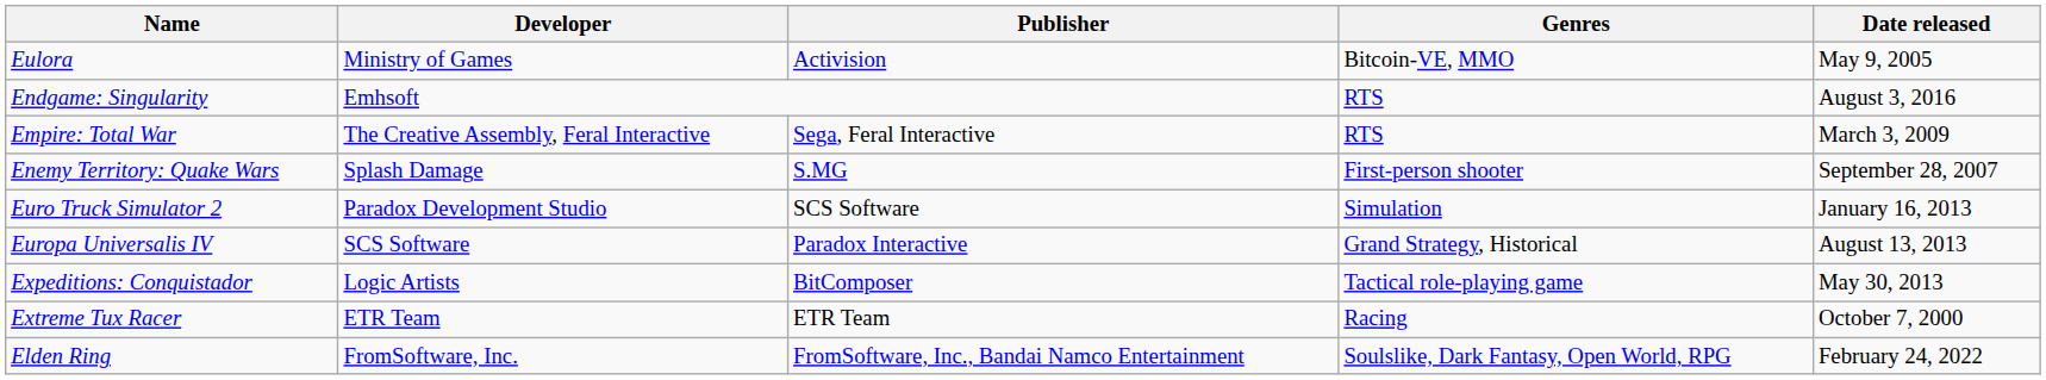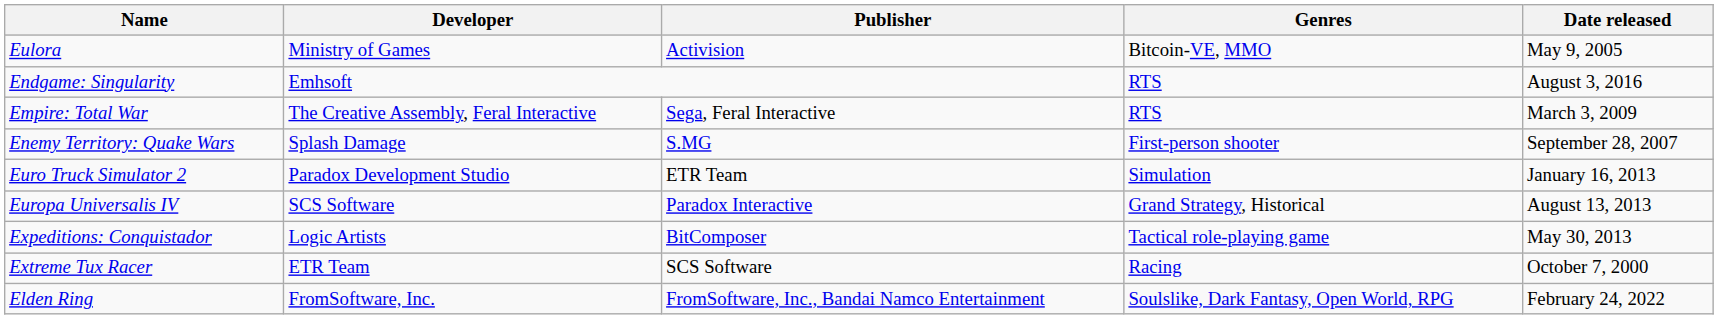 <table class="wikitable sortable" style="font-size:85%; width:98%">
 <tr>
 <th>Name</th>
 <th>Developer</th>
 <th>Publisher</th>
 <th>Genres</th>
 <th>Date released</th>
 </tr>
 <tr>
 <td><em><a href='#'>Eulora</a></em></td>
 <td><a href='#'>Ministry of Games</a></td>
 <td><a href='#'>Activision</a></td>
 <td>Bitcoin-<a href='#'>VE</a>, <a href='#'>MMO</a></td>
 <td>May 9, 2005</td>
 </tr>
 <tr>
 <td><em><a href='#'>Endgame: Singularity</a></em></td>
 <td colspan="2"><a href='#'>Emhsoft</a></td>
 <td><a href='#'>RTS</a></td>
 <td>August 3, 2016</td>
 </tr>
 <tr>
 <td><em><a href='#'>Empire: Total War</a></em></td>
 <td><a href='#'>The Creative Assembly</a>, <a href='#'>Feral Interactive</a></td>
 <td><a href='#'>Sega</a>, Feral Interactive</td>
 <td><a href='#'>RTS</a></td>
 <td>March 3, 2009</td>
 </tr>
 <tr>
 <td><em><a href='#'>Enemy Territory: Quake Wars</a></em></td>
 <td><a href='#'>Splash Damage</a></td>
 <td><a href='#'>S.MG</a></td>
 <td><a href='#'>First-person shooter</a></td>
 <td>September 28, 2007</td>
 </tr>
 <tr>
 <td><em><a href='#'>Euro Truck Simulator 2</a></em></td>
 <td><a href='#'>Paradox Development Studio</a></td>
-<td>SCS Software</td>
+<td>ETR Team</td>
 <td><a href='#'>Simulation</a></td>
 <td>January 16, 2013</td>
 </tr>
 <tr>
 <td><em><a href='#'>Europa Universalis IV</a></em></td>
 <td><a href='#'>SCS Software</a></td>
 <td><a href='#'>Paradox Interactive</a></td>
 <td><a href='#'>Grand Strategy</a>, Historical</td>
 <td>August 13, 2013</td>
 </tr>
 <tr>
 <td><em><a href='#'>Expeditions: Conquistador</a></em></td>
 <td><a href='#'>Logic Artists</a></td>
 <td><a href='#'>BitComposer</a></td>
 <td><a href='#'>Tactical role-playing game</a></td>
 <td>May 30, 2013</td>
 </tr>
 <tr>
 <td><em><a href='#'>Extreme Tux Racer</a></em></td>
 <td><a href='#'>ETR Team</a></td>
-<td>ETR Team</td>
+<td>SCS Software</td>
 <td><a href='#'>Racing</a></td>
 <td>October 7, 2000</td>
 </tr>
 <tr>
 <td><em><a href='#'>Elden Ring</a></em></td>
 <td><a href='#'>FromSoftware, Inc.</a></td>
 <td><a href='#'>FromSoftware, Inc., Bandai Namco Entertainment</a></td>
 <td><a href='#'>Soulslike, Dark Fantasy, Open World, RPG</a></td>
 <td>February 24, 2022</td>
 </tr>
 </table>
